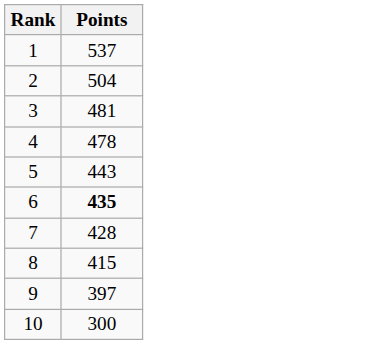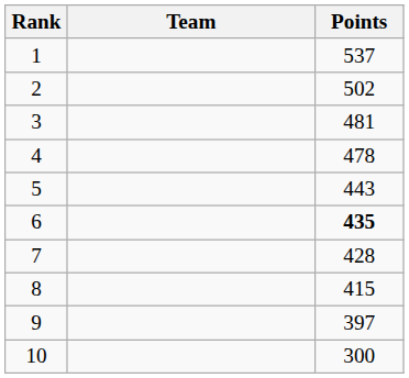 <table class="wikitable" style="text-align:center;">
 <tr>
 <th width=40>Rank</th>
+<th width=180>Team</th>
 <th width=60>Points</th>
 </tr>
 <tr>
 <td>1</td>
+<td align=left></td>
 <td>537</td>
 </tr>
 <tr>
 <td>2</td>
-<td>504</td>
+<td align=left></td>
+<td>502</td>
 </tr>
 <tr>
 <td>3</td>
+<td align=left></td>
 <td>481</td>
 </tr>
 <tr>
 <td>4</td>
+<td align=left></td>
 <td>478</td>
 </tr>
 <tr>
 <td>5</td>
+<td align=left></td>
 <td>443</td>
 </tr>
 <tr>
 <td>6</td>
+<td align=left></td>
 <td><strong>435</strong></td>
 </tr>
 <tr>
 <td>7</td>
+<td align=left></td>
 <td>428</td>
 </tr>
 <tr>
 <td>8</td>
+<td align=left></td>
 <td>415</td>
 </tr>
 <tr>
 <td>9</td>
+<td align=left></td>
 <td>397</td>
 </tr>
 <tr>
 <td>10</td>
+<td align=left></td>
 <td>300</td>
 </tr>
 </table>
